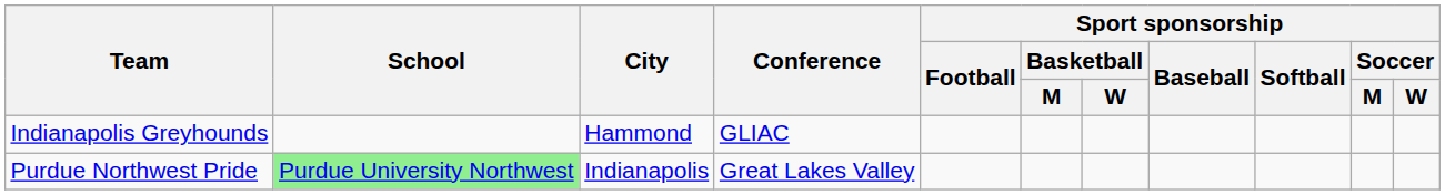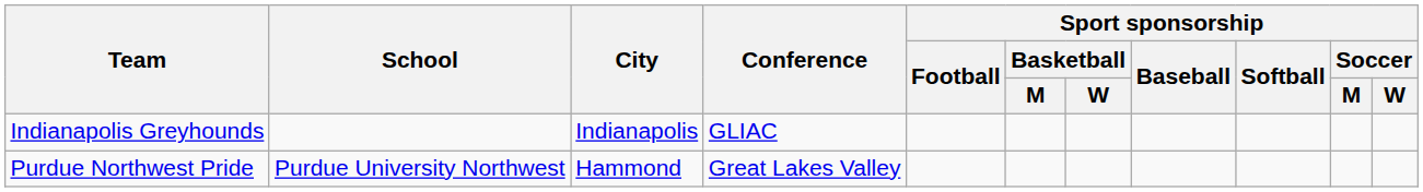 <table class="sortable wikitable">
 <tr>
 <th rowspan=3>Team</th>
 <th rowspan=3>School</th>
 <th rowspan=3>City</th>
 <th rowspan=3>Conference</th>
 <th colspan=7>Sport sponsorship</th>
 </tr>
 <tr>
 <th rowspan=2>Football</th>
 <th colspan=2>Basketball</th>
 <th rowspan=2>Baseball</th>
 <th rowspan=2>Softball</th>
 <th colspan=2>Soccer</th>
 </tr>
 <tr>
 <th>M</th>
 <th>W</th>
 <th>M</th>
 <th>W</th>
 </tr>
 <tr>
 <td><a href='#'>Indianapolis Greyhounds</a></td>
 <td></td>
-<td><a href='#'>Hammond</a></td>
+<td><a href='#'>Indianapolis</a></td>
 <td><a href='#'>GLIAC</a></td>
 <td></td>
 <td></td>
 <td></td>
 <td></td>
 <td></td>
 <td></td>
 <td></td>
 </tr>
 <tr>
 <td><a href='#'>Purdue Northwest Pride</a></td>
-<td style="background: lightgreen;"><a href='#'>Purdue University Northwest</a></td>
-<td><a href='#'>Indianapolis</a></td>
+<td><a href='#'>Purdue University Northwest</a></td>
+<td><a href='#'>Hammond</a></td>
 <td><a href='#'>Great Lakes Valley</a></td>
 <td></td>
 <td></td>
 <td></td>
 <td></td>
 <td></td>
 <td></td>
 <td></td>
 </tr>
 </table>
